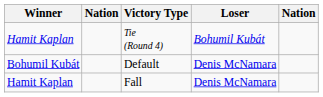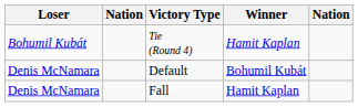 <table class="wikitable sortable" style="text-align:left;">
 <tr>
-<th>Winner</th>
+<th>Loser</th>
 <th>Nation</th>
 <th>Victory Type</th>
-<th>Loser</th>
+<th>Winner</th>
 <th>Nation</th>
 </tr>
 <tr style="font-style: italic">
+<td><a href='#'>Bohumil Kubát</a></td>
+<td></td>
+<td><small>Tie<br>(Round 4)</small></td>
 <td><a href='#'>Hamit Kaplan</a></td>
 <td></td>
-<td><small>Tie<br>(Round 4)</small></td>
+</tr>
+<tr>
+<td><a href='#'>Denis McNamara</a></td>
+<td></td>
+<td>Default</td>
 <td><a href='#'>Bohumil Kubát</a></td>
 <td></td>
 </tr>
 <tr>
-<td><a href='#'>Bohumil Kubát</a></td>
-<td></td>
-<td>Default</td>
 <td><a href='#'>Denis McNamara</a></td>
 <td></td>
-</tr>
-<tr>
+<td>Fall</td>
 <td><a href='#'>Hamit Kaplan</a></td>
-<td></td>
-<td>Fall</td>
-<td><a href='#'>Denis McNamara</a></td>
 <td></td>
 </tr>
 </table>
